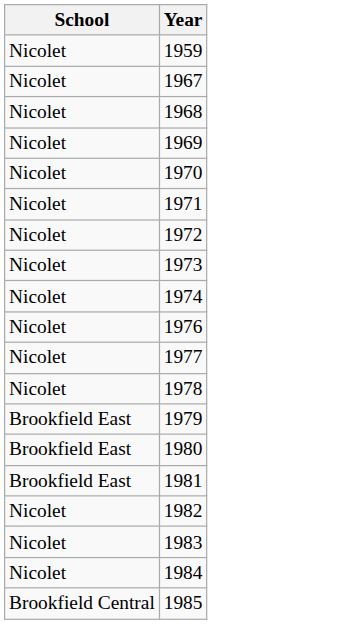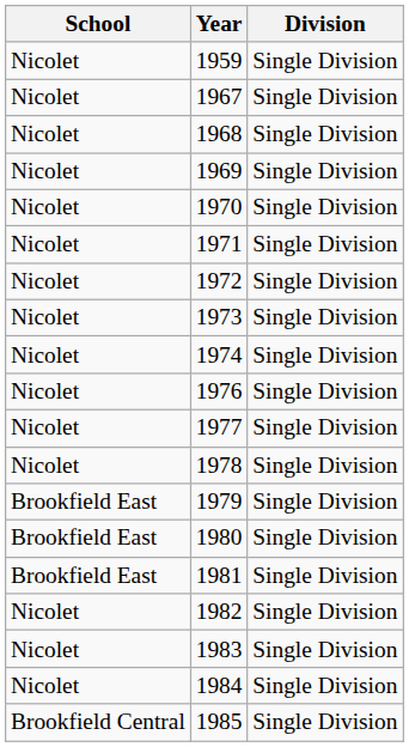 <table class="wikitable">
 <tr>
 <th>School</th>
 <th>Year</th>
+<th>Division</th>
 </tr>
 <tr>
 <td>Nicolet</td>
 <td>1959</td>
+<td>Single Division</td>
 </tr>
 <tr>
 <td>Nicolet</td>
 <td>1967</td>
+<td>Single Division</td>
 </tr>
 <tr>
 <td>Nicolet</td>
 <td>1968</td>
+<td>Single Division</td>
 </tr>
 <tr>
 <td>Nicolet</td>
 <td>1969</td>
+<td>Single Division</td>
 </tr>
 <tr>
 <td>Nicolet</td>
 <td>1970</td>
+<td>Single Division</td>
 </tr>
 <tr>
 <td>Nicolet</td>
 <td>1971</td>
+<td>Single Division</td>
 </tr>
 <tr>
 <td>Nicolet</td>
 <td>1972</td>
+<td>Single Division</td>
 </tr>
 <tr>
 <td>Nicolet</td>
 <td>1973</td>
+<td>Single Division</td>
 </tr>
 <tr>
 <td>Nicolet</td>
 <td>1974</td>
+<td>Single Division</td>
 </tr>
 <tr>
 <td>Nicolet</td>
 <td>1976</td>
+<td>Single Division</td>
 </tr>
 <tr>
 <td>Nicolet</td>
 <td>1977</td>
+<td>Single Division</td>
 </tr>
 <tr>
 <td>Nicolet</td>
 <td>1978</td>
+<td>Single Division</td>
 </tr>
 <tr>
 <td>Brookfield East</td>
 <td>1979</td>
+<td>Single Division</td>
 </tr>
 <tr>
 <td>Brookfield East</td>
 <td>1980</td>
+<td>Single Division</td>
 </tr>
 <tr>
 <td>Brookfield East</td>
 <td>1981</td>
+<td>Single Division</td>
 </tr>
 <tr>
 <td>Nicolet</td>
 <td>1982</td>
+<td>Single Division</td>
 </tr>
 <tr>
 <td>Nicolet</td>
 <td>1983</td>
+<td>Single Division</td>
 </tr>
 <tr>
 <td>Nicolet</td>
 <td>1984</td>
+<td>Single Division</td>
 </tr>
 <tr>
 <td>Brookfield Central</td>
 <td>1985</td>
+<td>Single Division</td>
 </tr>
 </table>
